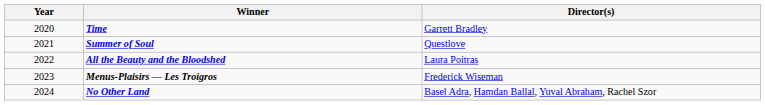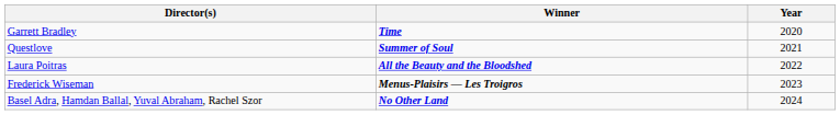 <table class="wikitable" width="95%" cellpadding="5">
 <tr>
+<th width="450"><strong>Director(s)</strong></th>
+<th width="450"><strong>Winner</strong></th>
 <th width="100"><strong>Year</strong></th>
-<th width="450"><strong>Winner</strong></th>
-<th width="450"><strong>Director(s)</strong></th>
 </tr>
 <tr>
+<td><a href='#'>Garrett Bradley</a></td>
+<td><strong><em><a href='#'>Time</a></em></strong></td>
 <td style="text-align:center;">2020</td>
-<td><strong><em><a href='#'>Time</a></em></strong></td>
-<td><a href='#'>Garrett Bradley</a></td>
 </tr>
 <tr>
+<td><a href='#'>Questlove</a></td>
+<td><strong><em><a href='#'>Summer of Soul</a></em></strong></td>
 <td style="text-align:center;">2021</td>
-<td><strong><em><a href='#'>Summer of Soul</a></em></strong></td>
-<td><a href='#'>Questlove</a></td>
 </tr>
 <tr>
+<td><a href='#'>Laura Poitras</a></td>
+<td><strong><em><a href='#'>All the Beauty and the Bloodshed</a></em></strong></td>
 <td style="text-align:center;">2022</td>
-<td><strong><em><a href='#'>All the Beauty and the Bloodshed</a></em></strong></td>
-<td><a href='#'>Laura Poitras</a></td>
 </tr>
 <tr>
+<td><a href='#'>Frederick Wiseman</a></td>
+<td><strong><em>Menus-Plaisirs — Les Troigros</em></strong></td>
 <td style="text-align:center;">2023</td>
-<td><strong><em>Menus-Plaisirs — Les Troigros</em></strong></td>
-<td><a href='#'>Frederick Wiseman</a></td>
 </tr>
 <tr>
+<td><a href='#'>Basel Adra</a>, <a href='#'>Hamdan Ballal</a>, <a href='#'>Yuval Abraham</a>, Rachel Szor</td>
+<td><strong><em><a href='#'>No Other Land</a></em></strong></td>
 <td style="text-align:center;">2024</td>
-<td><strong><em><a href='#'>No Other Land</a></em></strong></td>
-<td><a href='#'>Basel Adra</a>, <a href='#'>Hamdan Ballal</a>, <a href='#'>Yuval Abraham</a>, Rachel Szor</td>
 </tr>
 </table>
